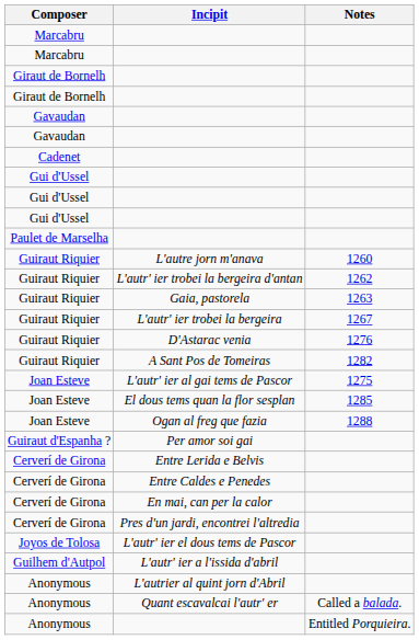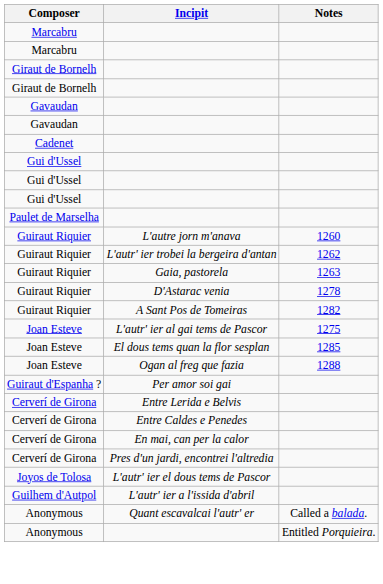 <table class="wikitable" style="text-align:center;">
 <tr>
 <th>Composer</th>
 <th><a href='#'>Incipit</a></th>
 <th>Notes</th>
 </tr>
 <tr>
 <td><a href='#'>Marcabru</a></td>
 <td></td>
 <td></td>
 </tr>
 <tr>
 <td>Marcabru</td>
 <td></td>
 <td></td>
 </tr>
 <tr>
 <td><a href='#'>Giraut de Bornelh</a></td>
 <td></td>
 <td></td>
 </tr>
 <tr>
 <td>Giraut de Bornelh</td>
 <td></td>
 <td></td>
 </tr>
 <tr>
 <td><a href='#'>Gavaudan</a></td>
 <td></td>
 <td></td>
 </tr>
 <tr>
 <td>Gavaudan</td>
 <td></td>
 <td></td>
 </tr>
 <tr>
 <td><a href='#'>Cadenet</a></td>
 <td></td>
 <td></td>
 </tr>
 <tr>
 <td><a href='#'>Gui d'Ussel</a></td>
 <td></td>
 <td></td>
 </tr>
 <tr>
 <td>Gui d'Ussel</td>
 <td></td>
 <td></td>
 </tr>
 <tr>
 <td>Gui d'Ussel</td>
 <td></td>
 <td></td>
 </tr>
 <tr>
 <td><a href='#'>Paulet de Marselha</a></td>
 <td></td>
 <td></td>
 </tr>
 <tr>
 <td><a href='#'>Guiraut Riquier</a></td>
 <td><em>L'autre jorn m'anava</em></td>
 <td><a href='#'>1260</a></td>
 </tr>
 <tr>
 <td>Guiraut Riquier</td>
 <td><em>L'autr' ier trobei la bergeira d'antan</em></td>
 <td><a href='#'>1262</a></td>
 </tr>
 <tr>
 <td>Guiraut Riquier</td>
 <td><em>Gaia, pastorela</em></td>
 <td><a href='#'>1263</a></td>
 </tr>
 <tr>
 <td>Guiraut Riquier</td>
-<td><em>L'autr' ier trobei la bergeira</em></td>
-<td><a href='#'>1267</a></td>
-</tr>
-<tr>
-<td>Guiraut Riquier</td>
 <td><em>D'Astarac venia</em></td>
-<td><a href='#'>1276</a></td>
+<td><a href='#'>1278</a></td>
 </tr>
 <tr>
 <td>Guiraut Riquier</td>
 <td><em>A Sant Pos de Tomeiras</em></td>
 <td><a href='#'>1282</a></td>
 </tr>
 <tr>
 <td><a href='#'>Joan Esteve</a></td>
 <td><em>L'autr' ier al gai tems de Pascor</em></td>
 <td><a href='#'>1275</a></td>
 </tr>
 <tr>
 <td>Joan Esteve</td>
 <td><em>El dous tems quan la flor sesplan</em></td>
 <td><a href='#'>1285</a></td>
 </tr>
 <tr>
 <td>Joan Esteve</td>
 <td><em>Ogan al freg que fazia</em></td>
 <td><a href='#'>1288</a></td>
 </tr>
 <tr>
 <td><a href='#'>Guiraut d'Espanha</a> ?</td>
 <td><em>Per amor soi gai</em></td>
 <td></td>
 </tr>
 <tr>
 <td><a href='#'>Cerverí de Girona</a></td>
 <td><em>Entre Lerida e Belvis</em></td>
 <td></td>
 </tr>
 <tr>
 <td>Cerverí de Girona</td>
 <td><em>Entre Caldes e Penedes</em></td>
 <td></td>
 </tr>
 <tr>
 <td>Cerverí de Girona</td>
 <td><em>En mai, can per la calor</em></td>
 <td></td>
 </tr>
 <tr>
 <td>Cerverí de Girona</td>
 <td><em>Pres d'un jardi, encontrei l'altredia</em></td>
 <td></td>
 </tr>
 <tr>
 <td><a href='#'>Joyos de Tolosa</a></td>
 <td><em>L'autr' ier el dous tems de Pascor</em></td>
 <td></td>
 </tr>
 <tr>
 <td><a href='#'>Guilhem d'Autpol</a></td>
 <td><em>L'autr' ier a l'issida d'abril</em></td>
 <td></td>
 </tr>
 <tr>
 <td>Anonymous</td>
-<td><em>L'autrier al quint jorn d'Abril</em></td>
-<td></td>
-</tr>
-<tr>
-<td>Anonymous</td>
 <td><em>Quant escavalcai l'autr' er</em></td>
 <td>Called a <em><a href='#'>balada</a></em>.</td>
 </tr>
 <tr>
 <td>Anonymous</td>
 <td></td>
 <td>Entitled <em>Porquieira</em>.</td>
 </tr>
 </table>
